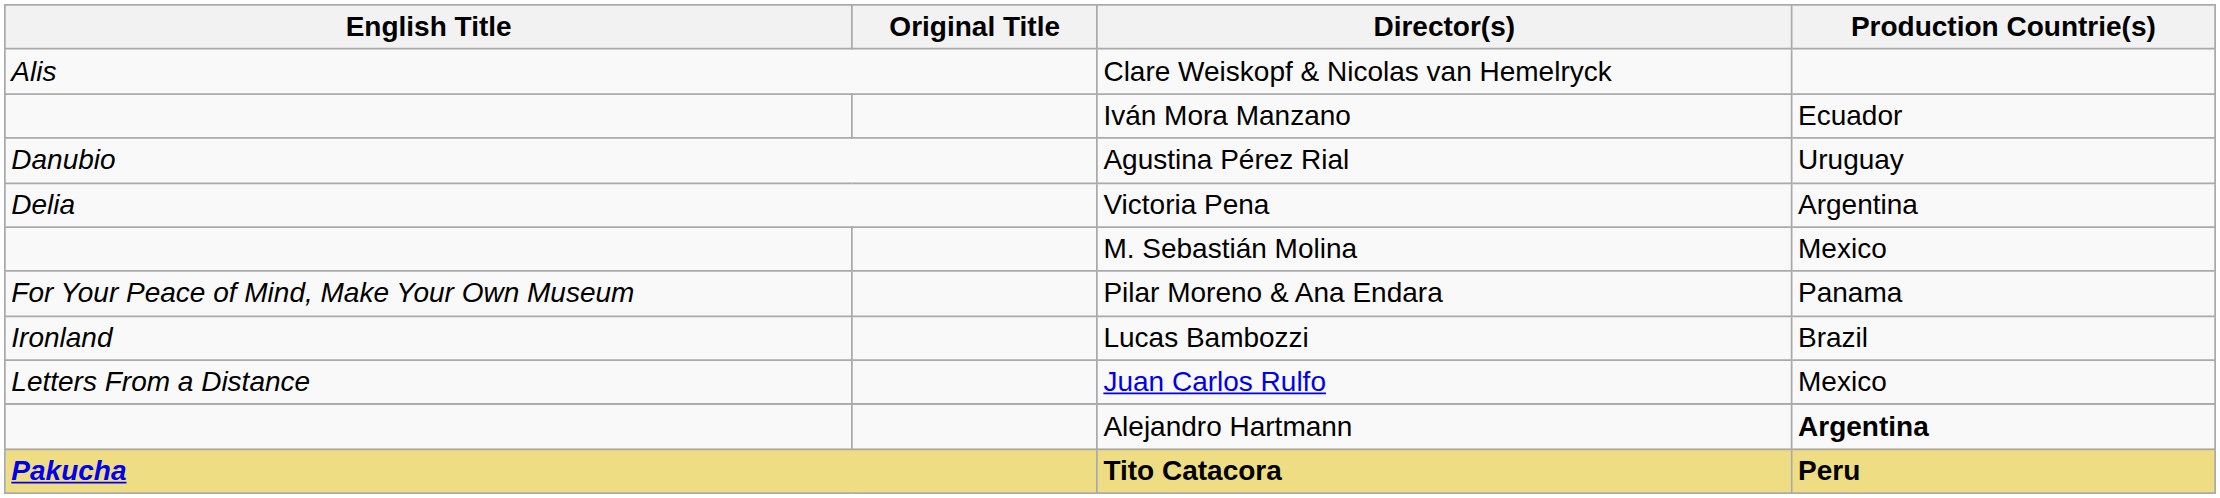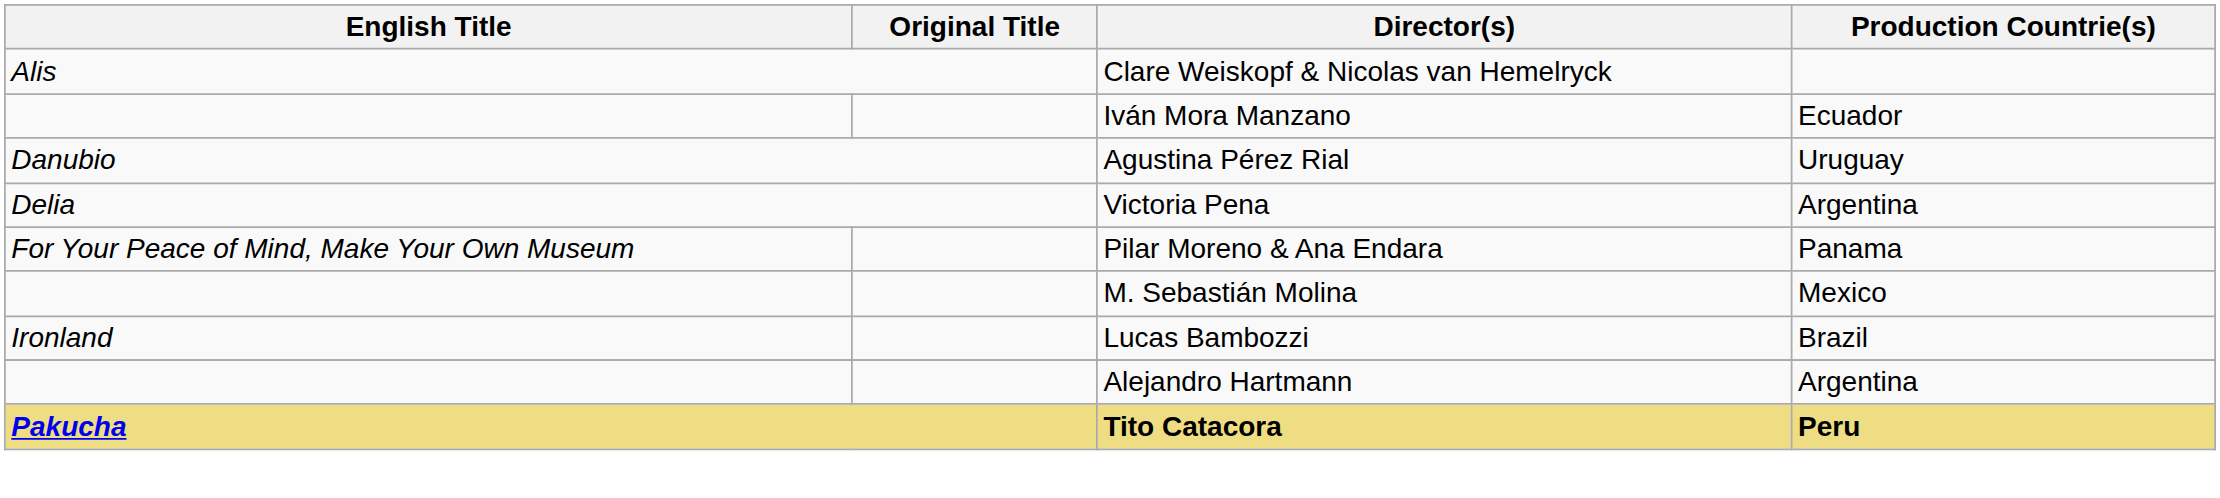 <table class="sortable wikitable" style="width:100%; margin-bottom:4px" cellpadding="5">
 <tr>
 <th scope="col">English Title</th>
 <th scope="col">Original Title</th>
 <th scope="col">Director(s)</th>
 <th scope="col">Production Countrie(s)</th>
 </tr>
 <tr>
 <td colspan="2"><em>Alis</em></td>
 <td>Clare Weiskopf & Nicolas van Hemelryck</td>
 <td></td>
 </tr>
 <tr>
 <td></td>
 <td></td>
 <td>Iván Mora Manzano</td>
 <td>Ecuador</td>
 </tr>
 <tr>
 <td colspan="2"><em>Danubio</em></td>
 <td>Agustina Pérez Rial</td>
 <td>Uruguay</td>
 </tr>
 <tr>
 <td colspan="2"><em>Delia</em></td>
 <td>Victoria Pena</td>
 <td>Argentina</td>
 </tr>
 <tr>
+<td><em>For Your Peace of Mind, Make Your Own Museum</em></td>
+<td></td>
+<td>Pilar Moreno & Ana Endara</td>
+<td>Panama</td>
+</tr>
+<tr>
 <td></td>
 <td></td>
 <td>M. Sebastián Molina</td>
 <td>Mexico</td>
-</tr>
-<tr>
-<td><em>For Your Peace of Mind, Make Your Own Museum</em></td>
-<td></td>
-<td>Pilar Moreno & Ana Endara</td>
-<td>Panama</td>
 </tr>
 <tr>
 <td><em>Ironland</em></td>
 <td></td>
 <td>Lucas Bambozzi</td>
 <td>Brazil</td>
 </tr>
 <tr>
-<td><em>Letters From a Distance</em></td>
-<td></td>
-<td><a href='#'>Juan Carlos Rulfo</a></td>
-<td>Mexico</td>
-</tr>
-<tr>
 </tr>
 <tr>
 <td></td>
 <td></td>
 <td>Alejandro Hartmann</td>
-<td><strong>Argentina</strong></td>
+<td>Argentina</td>
 </tr>
 <tr style="background:#EEDD82">
 <td colspan = "2"><strong><em><a href='#'>Pakucha</a></em></strong></td>
 <td><strong>Tito Catacora</strong></td>
 <td><strong>Peru</strong></td>
 </tr>
 </table>
